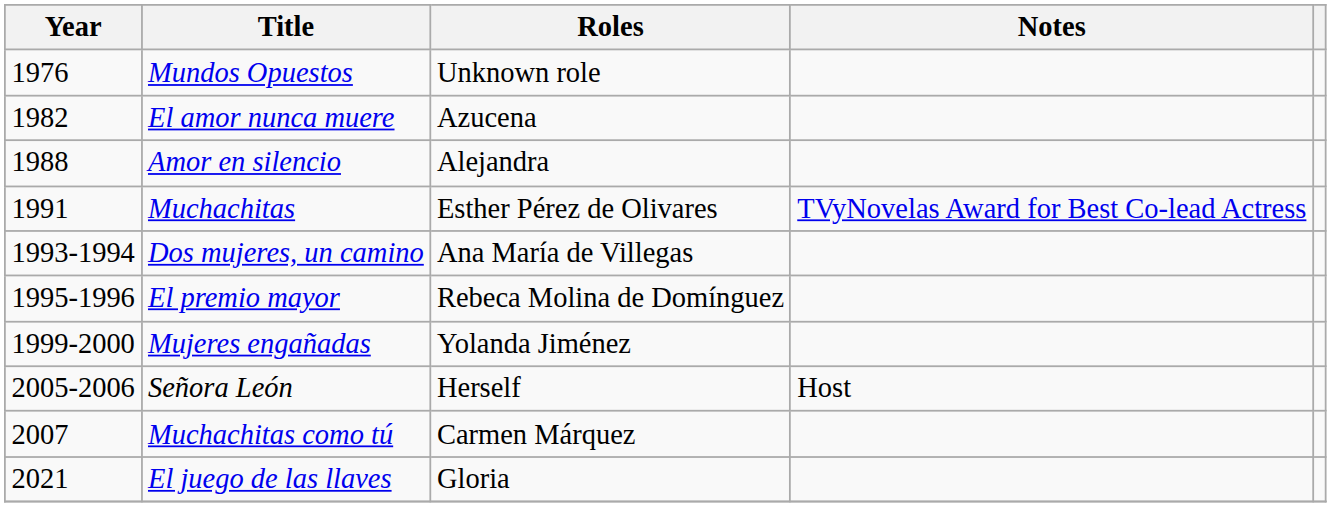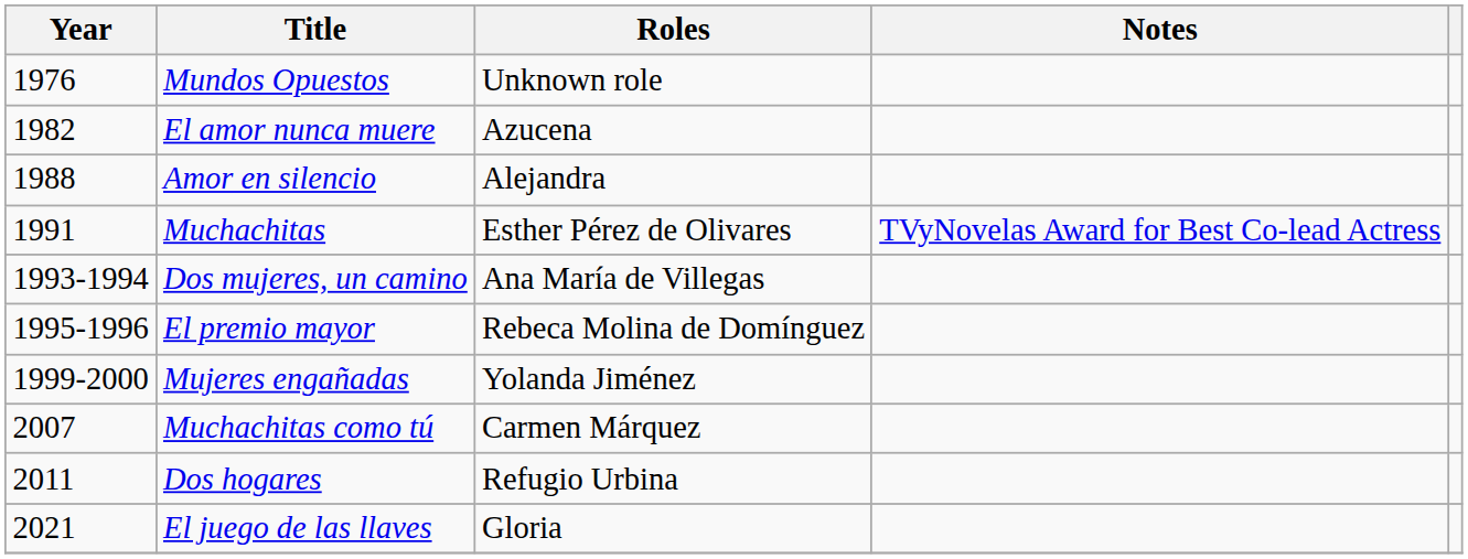 <table class="wikitable sortable">
 <tr>
 <th>Year</th>
 <th>Title</th>
 <th>Roles</th>
 <th>Notes</th>
 <th></th>
 </tr>
 <tr>
 <td>1976</td>
 <td><em><a href='#'>Mundos Opuestos</a></em></td>
 <td>Unknown role</td>
 <td></td>
 <td></td>
 </tr>
 <tr>
 <td>1982</td>
 <td><em><a href='#'>El amor nunca muere</a></em></td>
 <td>Azucena</td>
 <td></td>
 <td></td>
 </tr>
 <tr>
 <td>1988</td>
 <td><em><a href='#'>Amor en silencio</a></em></td>
 <td>Alejandra</td>
 <td></td>
 <td></td>
 </tr>
 <tr>
 <td>1991</td>
 <td><em><a href='#'>Muchachitas</a></em></td>
 <td>Esther Pérez de Olivares</td>
 <td><a href='#'>TVyNovelas Award for Best Co-lead Actress</a></td>
 <td></td>
 </tr>
 <tr>
 <td>1993-1994</td>
 <td><em><a href='#'>Dos mujeres, un camino</a></em></td>
 <td>Ana María de Villegas</td>
 <td></td>
 <td></td>
 </tr>
 <tr>
 <td>1995-1996</td>
 <td><em><a href='#'>El premio mayor</a></em></td>
 <td>Rebeca Molina de Domínguez</td>
 <td></td>
 <td></td>
 </tr>
 <tr>
 <td>1999-2000</td>
 <td><em><a href='#'>Mujeres engañadas</a></em></td>
 <td>Yolanda Jiménez</td>
 <td></td>
 <td></td>
 </tr>
 <tr>
-<td>2005-2006</td>
-<td><em>Señora León</em></td>
-<td>Herself</td>
-<td>Host</td>
+<td>2007</td>
+<td><em><a href='#'>Muchachitas como tú</a></em></td>
+<td>Carmen Márquez</td>
+<td></td>
 <td></td>
 </tr>
 <tr>
-<td>2007</td>
-<td><em><a href='#'>Muchachitas como tú</a></em></td>
-<td>Carmen Márquez</td>
+<td>2011</td>
+<td><em><a href='#'>Dos hogares</a></em></td>
+<td>Refugio Urbina</td>
 <td></td>
 <td></td>
 </tr>
 <tr>
 <td>2021</td>
 <td><em><a href='#'>El juego de las llaves</a></em></td>
 <td>Gloria</td>
 <td></td>
 <td></td>
 </tr>
 <tr>
 </tr>
 </table>
